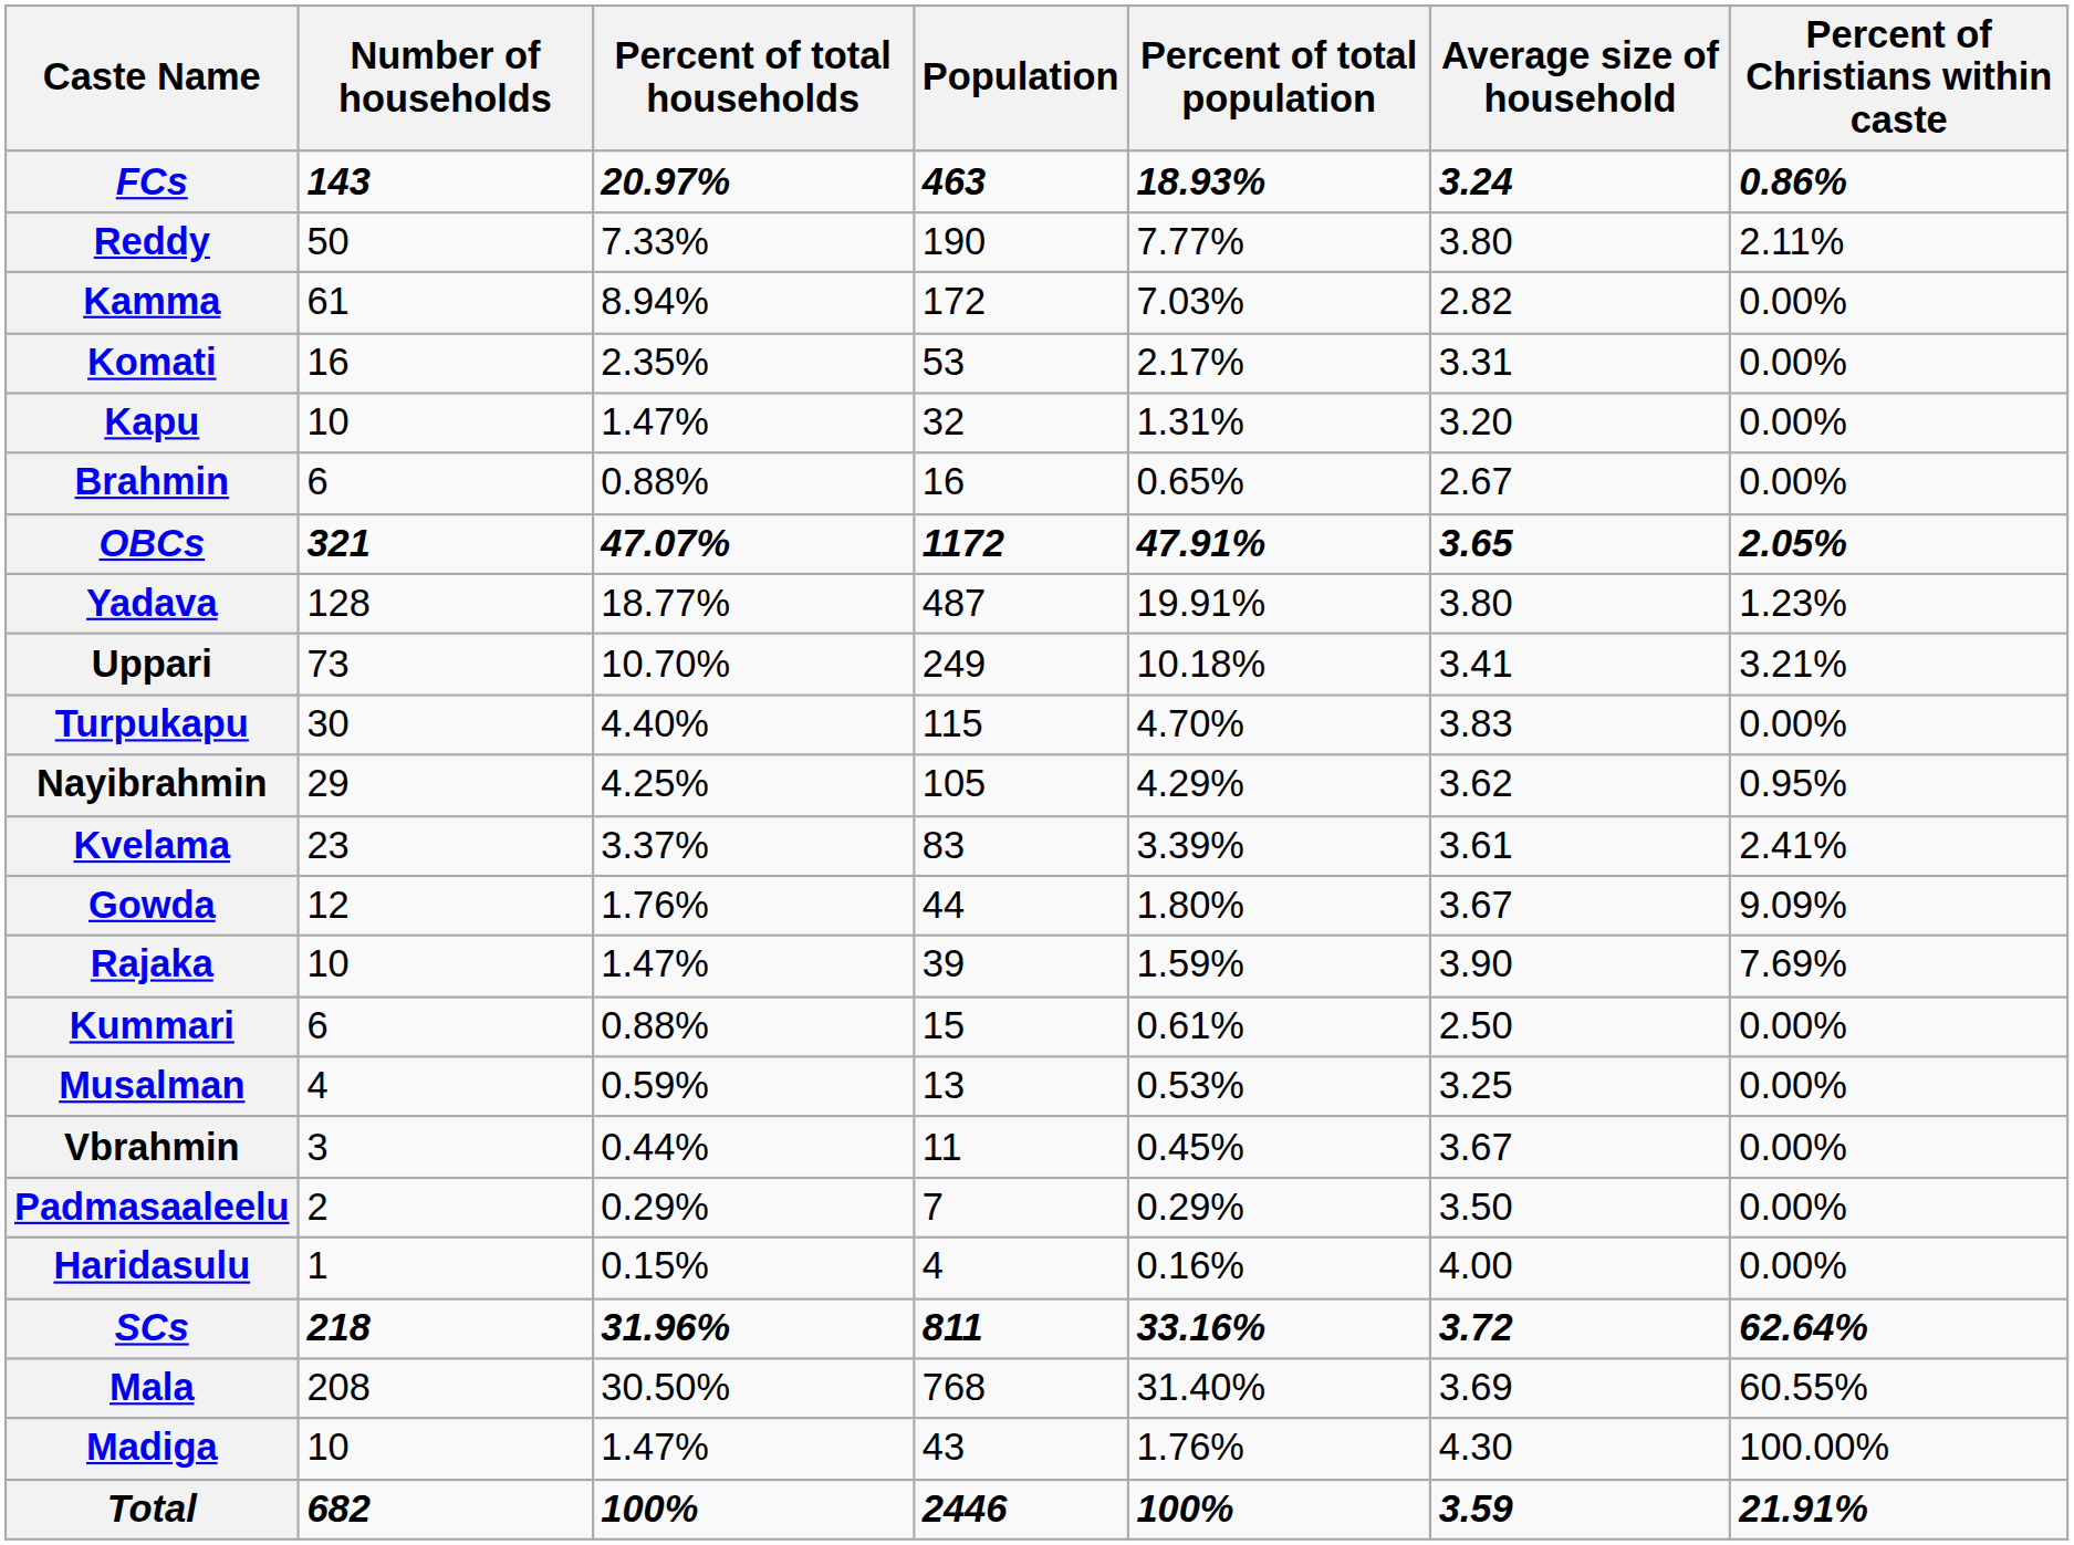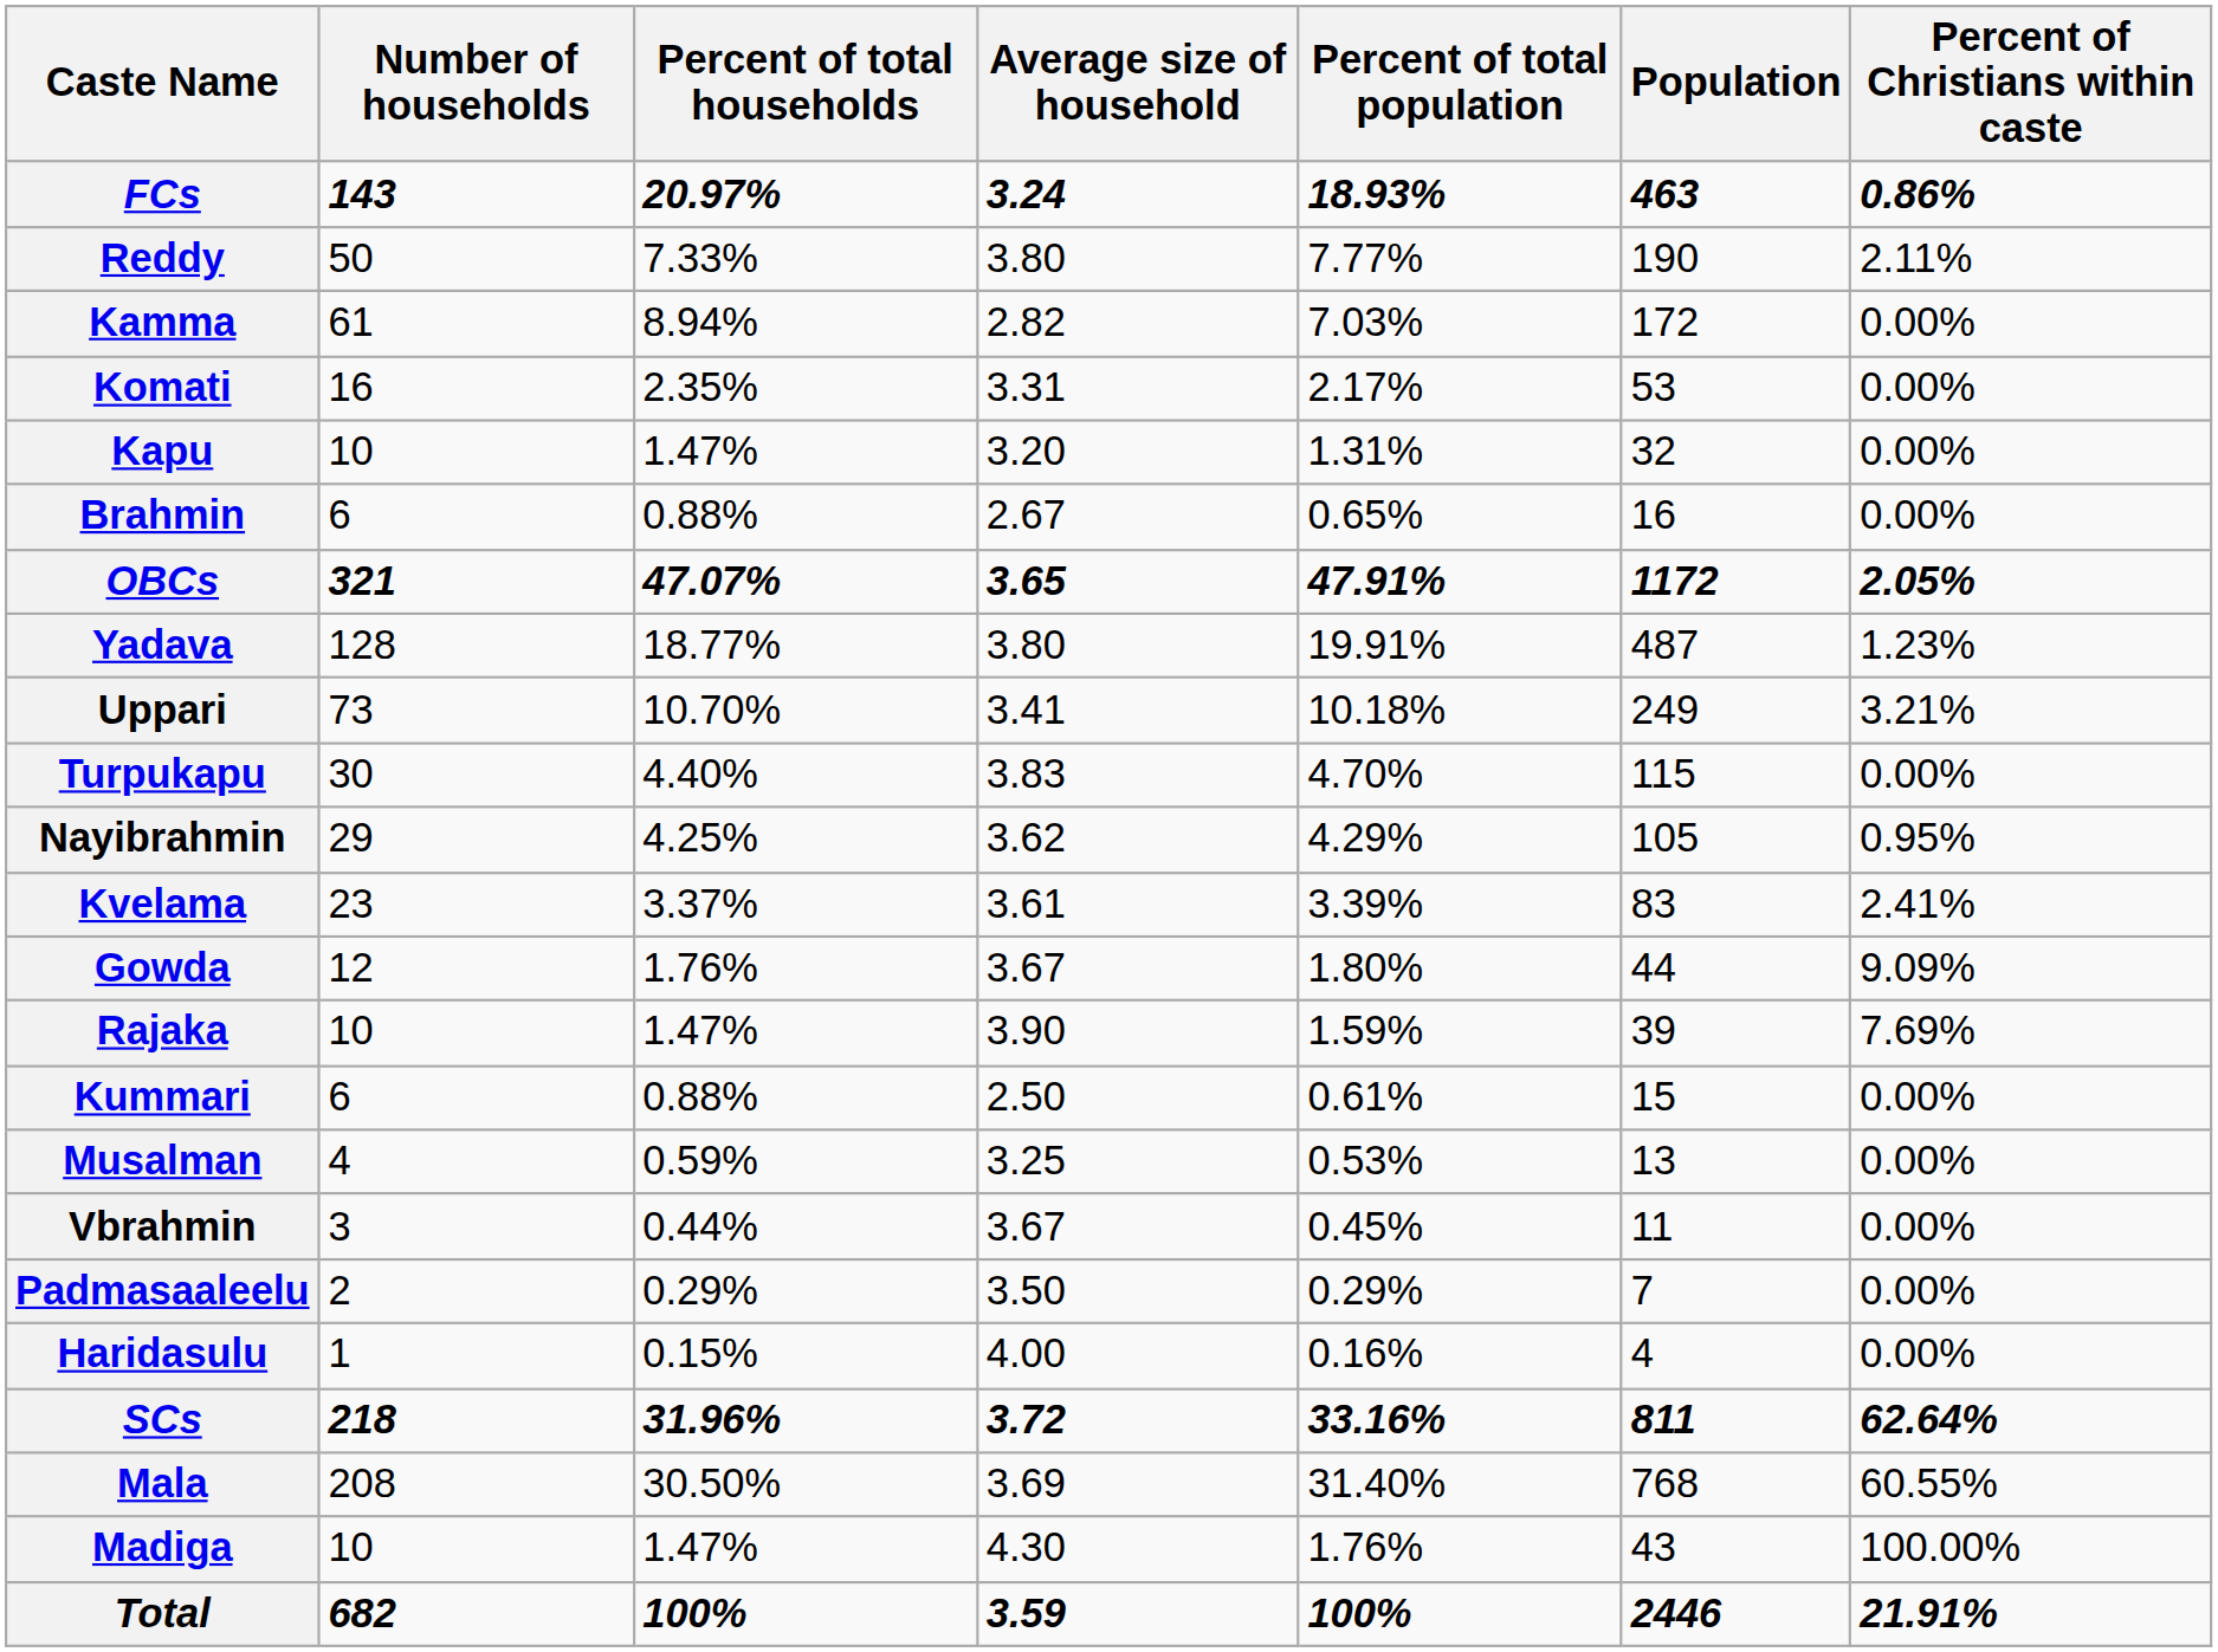 <table class="wikitable sortable mw-collapsible mw-collapsed">
 <tr>
 <th>Caste Name</th>
 <th>Number of households</th>
 <th>Percent of total households</th>
+<th>Average size of household</th>
+<th>Percent of total population</th>
 <th>Population</th>
-<th>Percent of total population</th>
-<th>Average size of household</th>
 <th>Percent of Christians within caste</th>
 </tr>
 <tr>
 <th><strong><em><a href='#'>FCs</a></em></strong></th>
 <td><strong><em>143</em></strong></td>
 <td><strong><em>20.97%</em></strong></td>
+<td><strong><em>3.24</em></strong></td>
+<td><strong><em>18.93%</em></strong></td>
 <td><strong><em>463</em></strong></td>
-<td><strong><em>18.93%</em></strong></td>
-<td><strong><em>3.24</em></strong></td>
 <td><strong><em>0.86%</em></strong></td>
 </tr>
 <tr>
 <th><a href='#'>Reddy</a></th>
 <td>50</td>
 <td>7.33%</td>
+<td>3.80</td>
+<td>7.77%</td>
 <td>190</td>
-<td>7.77%</td>
-<td>3.80</td>
 <td>2.11%</td>
 </tr>
 <tr>
 <th><a href='#'>Kamma</a></th>
 <td>61</td>
 <td>8.94%</td>
+<td>2.82</td>
+<td>7.03%</td>
 <td>172</td>
-<td>7.03%</td>
-<td>2.82</td>
 <td>0.00%</td>
 </tr>
 <tr>
 <th><a href='#'>Komati</a></th>
 <td>16</td>
 <td>2.35%</td>
+<td>3.31</td>
+<td>2.17%</td>
 <td>53</td>
-<td>2.17%</td>
-<td>3.31</td>
 <td>0.00%</td>
 </tr>
 <tr>
 <th><a href='#'>Kapu</a></th>
 <td>10</td>
 <td>1.47%</td>
+<td>3.20</td>
+<td>1.31%</td>
 <td>32</td>
-<td>1.31%</td>
-<td>3.20</td>
 <td>0.00%</td>
 </tr>
 <tr>
 <th><a href='#'>Brahmin</a></th>
 <td>6</td>
 <td>0.88%</td>
+<td>2.67</td>
+<td>0.65%</td>
 <td>16</td>
-<td>0.65%</td>
-<td>2.67</td>
 <td>0.00%</td>
 </tr>
 <tr>
 <th><em><a href='#'>OBCs</a></em></th>
 <td><strong><em>321</em></strong></td>
 <td><strong><em>47.07%</em></strong></td>
+<td><strong><em>3.65</em></strong></td>
+<td><strong><em>47.91%</em></strong></td>
 <td><strong><em>1172</em></strong></td>
-<td><strong><em>47.91%</em></strong></td>
-<td><strong><em>3.65</em></strong></td>
 <td><strong><em>2.05%</em></strong></td>
 </tr>
 <tr>
 <th><a href='#'>Yadava</a></th>
 <td>128</td>
 <td>18.77%</td>
+<td>3.80</td>
+<td>19.91%</td>
 <td>487</td>
-<td>19.91%</td>
-<td>3.80</td>
 <td>1.23%</td>
 </tr>
 <tr>
 <th>Uppari</th>
 <td>73</td>
 <td>10.70%</td>
+<td>3.41</td>
+<td>10.18%</td>
 <td>249</td>
-<td>10.18%</td>
-<td>3.41</td>
 <td>3.21%</td>
 </tr>
 <tr>
 <th><a href='#'>Turpukapu</a></th>
 <td>30</td>
 <td>4.40%</td>
+<td>3.83</td>
+<td>4.70%</td>
 <td>115</td>
-<td>4.70%</td>
-<td>3.83</td>
 <td>0.00%</td>
 </tr>
 <tr>
 <th>Nayibrahmin</th>
 <td>29</td>
 <td>4.25%</td>
+<td>3.62</td>
+<td>4.29%</td>
 <td>105</td>
-<td>4.29%</td>
-<td>3.62</td>
 <td>0.95%</td>
 </tr>
 <tr>
 <th><a href='#'>Kvelama</a></th>
 <td>23</td>
 <td>3.37%</td>
+<td>3.61</td>
+<td>3.39%</td>
 <td>83</td>
-<td>3.39%</td>
-<td>3.61</td>
 <td>2.41%</td>
 </tr>
 <tr>
 <th><a href='#'>Gowda</a></th>
 <td>12</td>
 <td>1.76%</td>
+<td>3.67</td>
+<td>1.80%</td>
 <td>44</td>
-<td>1.80%</td>
-<td>3.67</td>
 <td>9.09%</td>
 </tr>
 <tr>
 <th><a href='#'>Rajaka</a></th>
 <td>10</td>
 <td>1.47%</td>
+<td>3.90</td>
+<td>1.59%</td>
 <td>39</td>
-<td>1.59%</td>
-<td>3.90</td>
 <td>7.69%</td>
 </tr>
 <tr>
 <th><a href='#'>Kummari</a></th>
 <td>6</td>
 <td>0.88%</td>
+<td>2.50</td>
+<td>0.61%</td>
 <td>15</td>
-<td>0.61%</td>
-<td>2.50</td>
 <td>0.00%</td>
 </tr>
 <tr>
 <th><a href='#'>Musalman</a></th>
 <td>4</td>
 <td>0.59%</td>
+<td>3.25</td>
+<td>0.53%</td>
 <td>13</td>
-<td>0.53%</td>
-<td>3.25</td>
 <td>0.00%</td>
 </tr>
 <tr>
 <th>Vbrahmin</th>
 <td>3</td>
 <td>0.44%</td>
+<td>3.67</td>
+<td>0.45%</td>
 <td>11</td>
-<td>0.45%</td>
-<td>3.67</td>
 <td>0.00%</td>
 </tr>
 <tr>
 <th><a href='#'>Padmasaaleelu</a></th>
 <td>2</td>
 <td>0.29%</td>
+<td>3.50</td>
+<td>0.29%</td>
 <td>7</td>
-<td>0.29%</td>
-<td>3.50</td>
 <td>0.00%</td>
 </tr>
 <tr>
 <th><a href='#'>Haridasulu</a></th>
 <td>1</td>
 <td>0.15%</td>
+<td>4.00</td>
+<td>0.16%</td>
 <td>4</td>
-<td>0.16%</td>
-<td>4.00</td>
 <td>0.00%</td>
 </tr>
 <tr>
 <th><em><a href='#'>SCs</a></em></th>
 <td><strong><em>218</em></strong></td>
 <td><strong><em>31.96%</em></strong></td>
+<td><strong><em>3.72</em></strong></td>
+<td><strong><em>33.16%</em></strong></td>
 <td><strong><em>811</em></strong></td>
-<td><strong><em>33.16%</em></strong></td>
-<td><strong><em>3.72</em></strong></td>
 <td><strong><em>62.64%</em></strong></td>
 </tr>
 <tr>
 <th><a href='#'>Mala</a></th>
 <td>208</td>
 <td>30.50%</td>
+<td>3.69</td>
+<td>31.40%</td>
 <td>768</td>
-<td>31.40%</td>
-<td>3.69</td>
 <td>60.55%</td>
 </tr>
 <tr>
 <th><a href='#'>Madiga</a></th>
 <td>10</td>
 <td>1.47%</td>
+<td>4.30</td>
+<td>1.76%</td>
 <td>43</td>
-<td>1.76%</td>
-<td>4.30</td>
 <td>100.00%</td>
 </tr>
 <tr>
 <th><em>Total</em></th>
 <td><strong><em>682</em></strong></td>
 <td><strong><em>100%</em></strong></td>
+<td><strong><em>3.59</em></strong></td>
+<td><strong><em>100%</em></strong></td>
 <td><strong><em>2446</em></strong></td>
-<td><strong><em>100%</em></strong></td>
-<td><strong><em>3.59</em></strong></td>
 <td><strong><em>21.91%</em></strong></td>
 </tr>
 </table>
